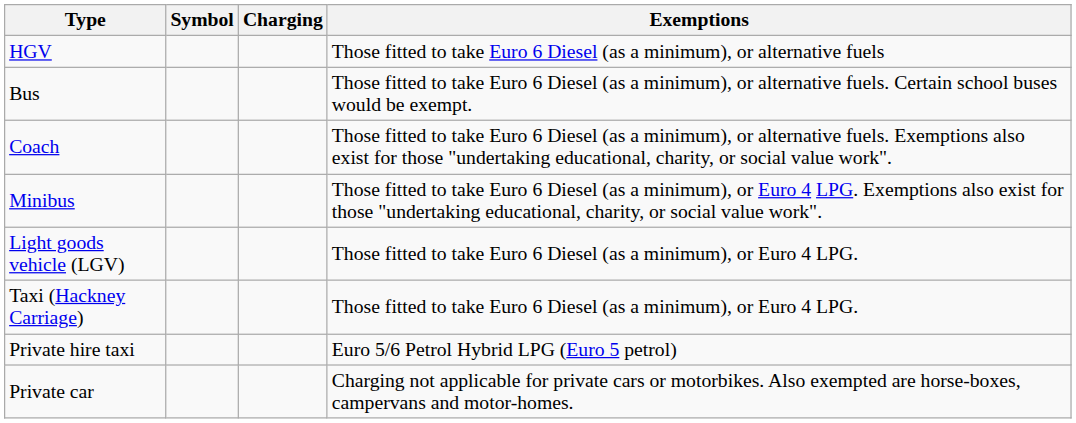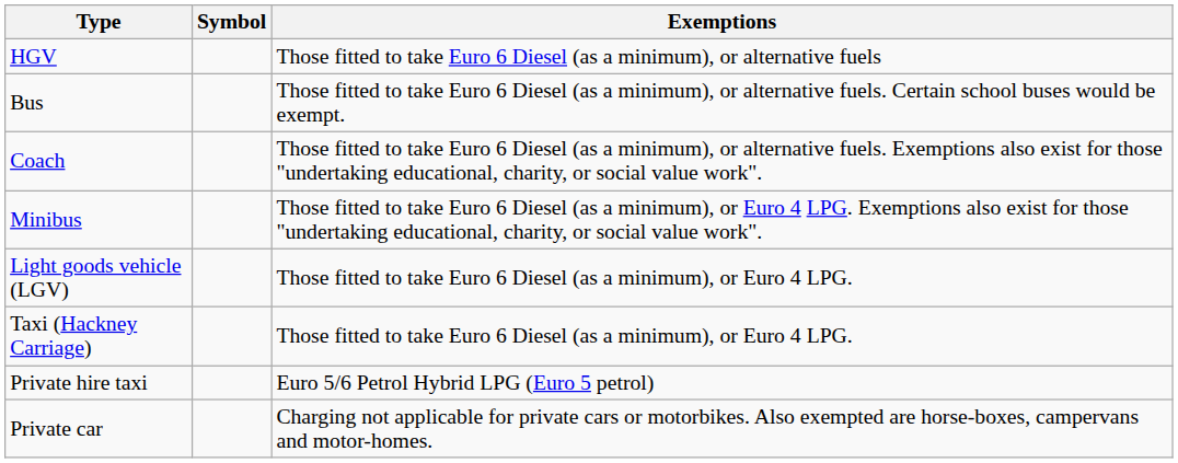 <table class="wikitable">
 <tr>
 <th>Type</th>
 <th>Symbol</th>
-<th>Charging</th>
 <th>Exemptions</th>
 </tr>
 <tr>
 <td><a href='#'>HGV</a></td>
-<td></td>
 <td></td>
 <td>Those fitted to take <a href='#'>Euro 6 Diesel</a> (as a minimum), or alternative fuels</td>
 </tr>
 <tr>
 <td>Bus</td>
 <td></td>
-<td></td>
 <td>Those fitted to take Euro 6 Diesel (as a minimum), or alternative fuels. Certain school buses would be exempt.</td>
 </tr>
 <tr>
 <td><a href='#'>Coach</a></td>
-<td></td>
 <td></td>
 <td>Those fitted to take Euro 6 Diesel (as a minimum), or alternative fuels. Exemptions also exist for those "undertaking educational, charity, or social value work".</td>
 </tr>
 <tr>
 <td><a href='#'>Minibus</a></td>
 <td></td>
-<td></td>
 <td>Those fitted to take Euro 6 Diesel (as a minimum), or <a href='#'>Euro 4</a> <a href='#'>LPG</a>. Exemptions also exist for those "undertaking educational, charity, or social value work".</td>
 </tr>
 <tr>
 <td><a href='#'>Light goods vehicle</a> (LGV)</td>
-<td></td>
 <td></td>
 <td>Those fitted to take Euro 6 Diesel (as a minimum), or Euro 4 LPG.</td>
 </tr>
 <tr>
 <td>Taxi (<a href='#'>Hackney Carriage</a>)</td>
 <td></td>
-<td></td>
 <td>Those fitted to take Euro 6 Diesel (as a minimum), or Euro 4 LPG.</td>
 </tr>
 <tr>
 <td>Private hire taxi</td>
-<td></td>
 <td></td>
 <td>Euro 5/6 Petrol Hybrid LPG (<a href='#'>Euro 5</a> petrol)</td>
 </tr>
 <tr>
 <td>Private car</td>
 <td></td>
-<td></td>
 <td>Charging not applicable for private cars or motorbikes. Also exempted are horse-boxes, campervans and motor-homes.</td>
 </tr>
 </table>
